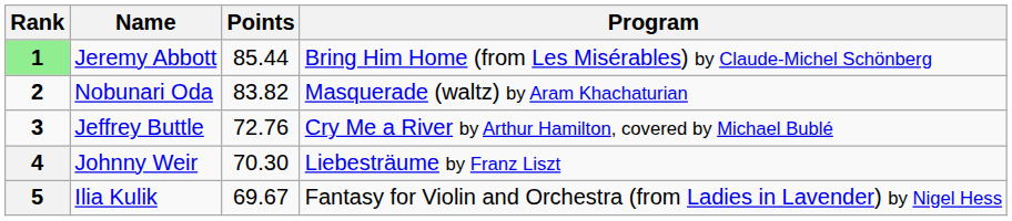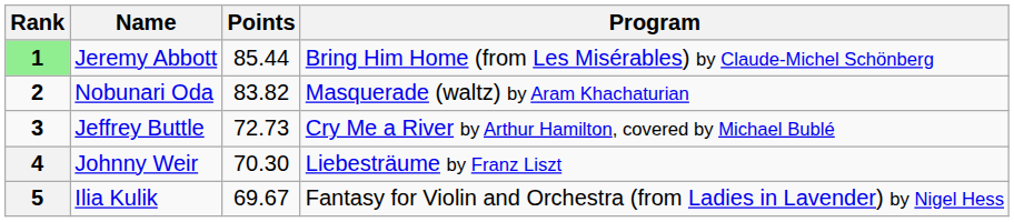 <table class="wikitable">
 <tr>
 <th>Rank</th>
 <th>Name</th>
 <th>Points</th>
 <th>Program</th>
 </tr>
 <tr>
 <td align="center" style="background: lightgreen;"><strong>1</strong></td>
 <td> <a href='#'>Jeremy Abbott</a></td>
 <td align="center">85.44</td>
 <td><a href='#'>Bring Him Home</a> (from <a href='#'>Les Misérables</a>) <small> by <a href='#'>Claude-Michel Schönberg</a> </small></td>
 </tr>
 <tr>
 <td align="center"><strong>2</strong></td>
 <td> <a href='#'>Nobunari Oda</a></td>
 <td align="center">83.82</td>
 <td><a href='#'>Masquerade</a> (waltz) <small> by <a href='#'>Aram Khachaturian</a> </small></td>
 </tr>
 <tr>
 <td align="center"><strong>3</strong></td>
 <td> <a href='#'>Jeffrey Buttle</a></td>
-<td align="center">72.76</td>
+<td align="center">72.73</td>
 <td><a href='#'>Cry Me a River</a> <small> by <a href='#'>Arthur Hamilton</a>, covered by <a href='#'>Michael Bublé</a> </small></td>
 </tr>
 <tr>
 <th>4</th>
 <td> <a href='#'>Johnny Weir</a></td>
 <td align="center">70.30</td>
 <td><a href='#'>Liebesträume</a> <small> by <a href='#'>Franz Liszt</a> </small></td>
 </tr>
 <tr>
 <th>5</th>
 <td> <a href='#'>Ilia Kulik</a></td>
 <td align="center">69.67</td>
 <td>Fantasy for Violin and Orchestra (from <a href='#'>Ladies in Lavender</a>) <small> by <a href='#'>Nigel Hess</a> </small></td>
 </tr>
 </table>
